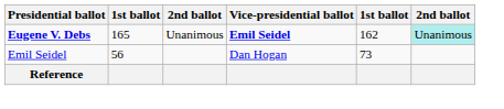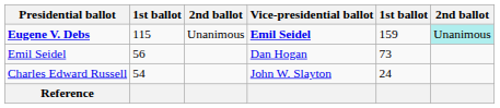 <table class="wikitable" style="text-align:left">
 <tr>
 <th>Presidential ballot</th>
 <th>1st ballot</th>
 <th>2nd ballot</th>
 <th>Vice-presidential ballot</th>
 <th>1st ballot</th>
 <th>2nd ballot</th>
 </tr>
 <tr>
 <td><strong><a href='#'>Eugene V. Debs</a></strong></td>
-<td>165</td>
+<td>115</td>
 <td>Unanimous</td>
 <td><strong><a href='#'>Emil Seidel</a></strong></td>
-<td>162</td>
+<td>159</td>
 <td style="background: paleturquoise;">Unanimous</td>
 </tr>
 <tr>
 <td><a href='#'>Emil Seidel</a></td>
 <td>56</td>
 <td></td>
 <td><a href='#'>Dan Hogan</a></td>
 <td>73</td>
 <td></td>
 </tr>
 <tr>
+<td><a href='#'>Charles Edward Russell</a></td>
+<td>54</td>
+<td></td>
+<td><a href='#'>John W. Slayton</a></td>
+<td>24</td>
+<td></td>
+</tr>
+<tr>
 <th>Reference</th>
 <th></th>
 <th></th>
 <th></th>
 <th></th>
 <th></th>
 </tr>
 </table>
